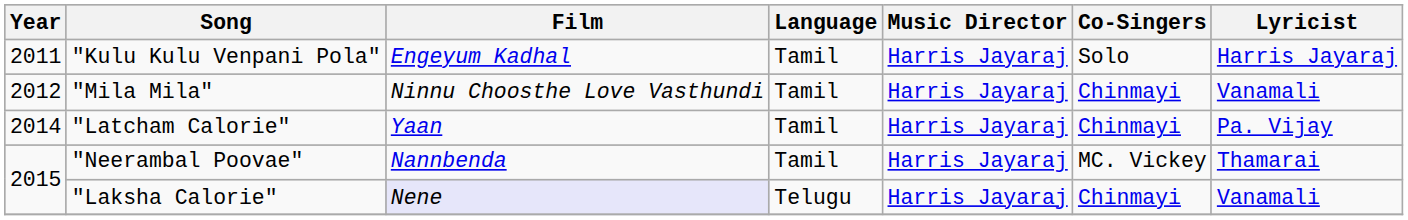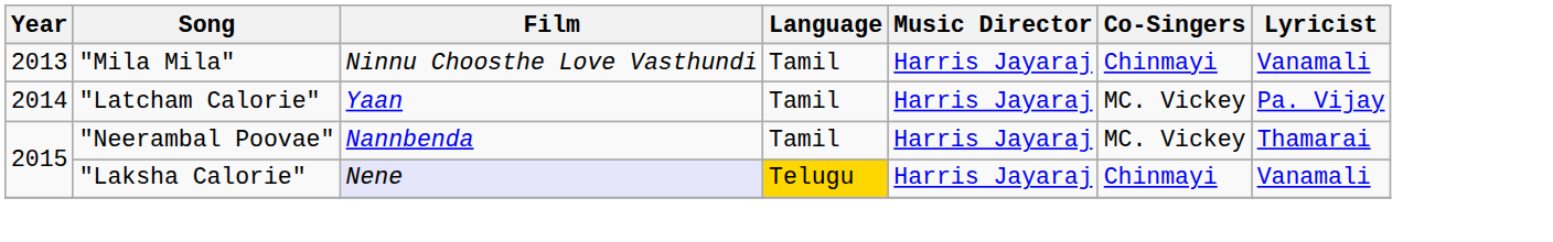 <table class="wikitable sortable">
 <tr>
 <th scope="col">Year</th>
 <th scope="col">Song</th>
 <th scope="col">Film</th>
 <th scope="col">Language</th>
 <th scope="col">Music Director</th>
 <th scope="col">Co-Singers</th>
 <th scope="col">Lyricist</th>
 </tr>
 <tr>
-<td>2011</td>
-<td>"Kulu Kulu Venpani Pola"</td>
-<td><em><a href='#'>Engeyum Kadhal</a></em></td>
-<td>Tamil</td>
-<td><a href='#'>Harris Jayaraj</a></td>
-<td>Solo</td>
-<td><a href='#'>Harris Jayaraj</a></td>
-</tr>
-<tr>
-<td>2012</td>
+<td>2013</td>
 <td>"Mila Mila"</td>
 <td><em>Ninnu Choosthe Love Vasthundi</em></td>
 <td>Tamil</td>
 <td><a href='#'>Harris Jayaraj</a></td>
 <td><a href='#'>Chinmayi</a></td>
 <td><a href='#'>Vanamali</a></td>
 </tr>
 <tr>
 <td>2014</td>
 <td>"Latcham Calorie"</td>
 <td><em><a href='#'>Yaan</a></em></td>
 <td>Tamil</td>
 <td><a href='#'>Harris Jayaraj</a></td>
-<td><a href='#'>Chinmayi</a></td>
+<td>MC. Vickey</td>
 <td><a href='#'>Pa. Vijay</a></td>
 </tr>
 <tr>
 <td rowspan=2>2015</td>
 <td>"Neerambal Poovae"</td>
 <td><em><a href='#'>Nannbenda</a></em></td>
 <td>Tamil</td>
 <td><a href='#'>Harris Jayaraj</a></td>
 <td>MC. Vickey</td>
 <td><a href='#'>Thamarai</a></td>
 </tr>
 <tr>
 <td>"Laksha Calorie"</td>
 <td style="background: lavender;"><em>Nene</em></td>
-<td>Telugu</td>
+<td style="background: gold;">Telugu</td>
 <td><a href='#'>Harris Jayaraj</a></td>
 <td><a href='#'>Chinmayi</a></td>
 <td><a href='#'>Vanamali</a></td>
 </tr>
 <tr>
 </tr>
 </table>
